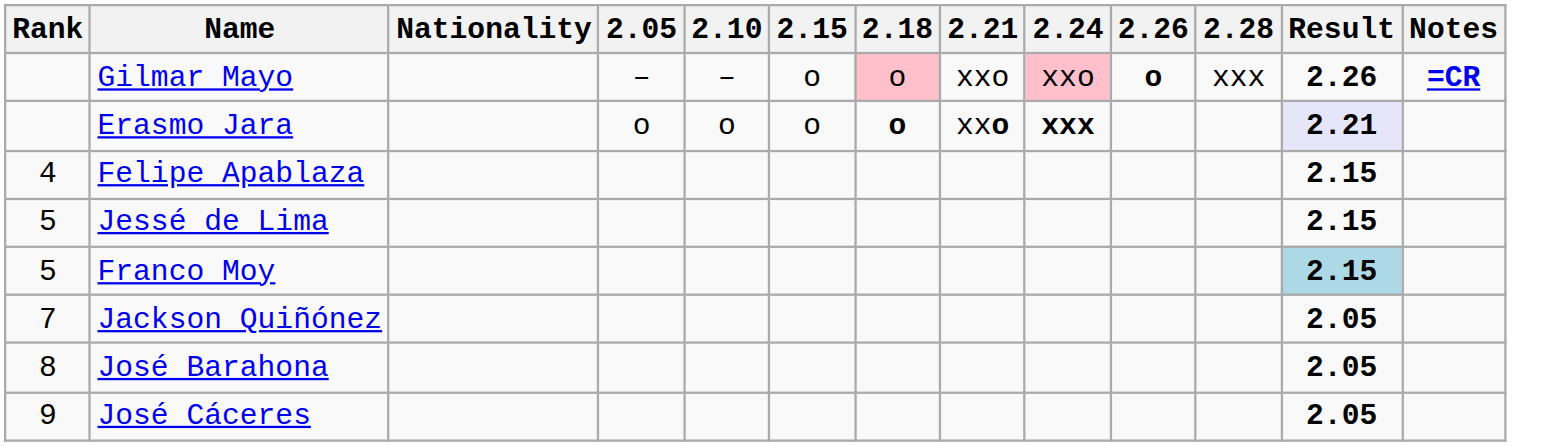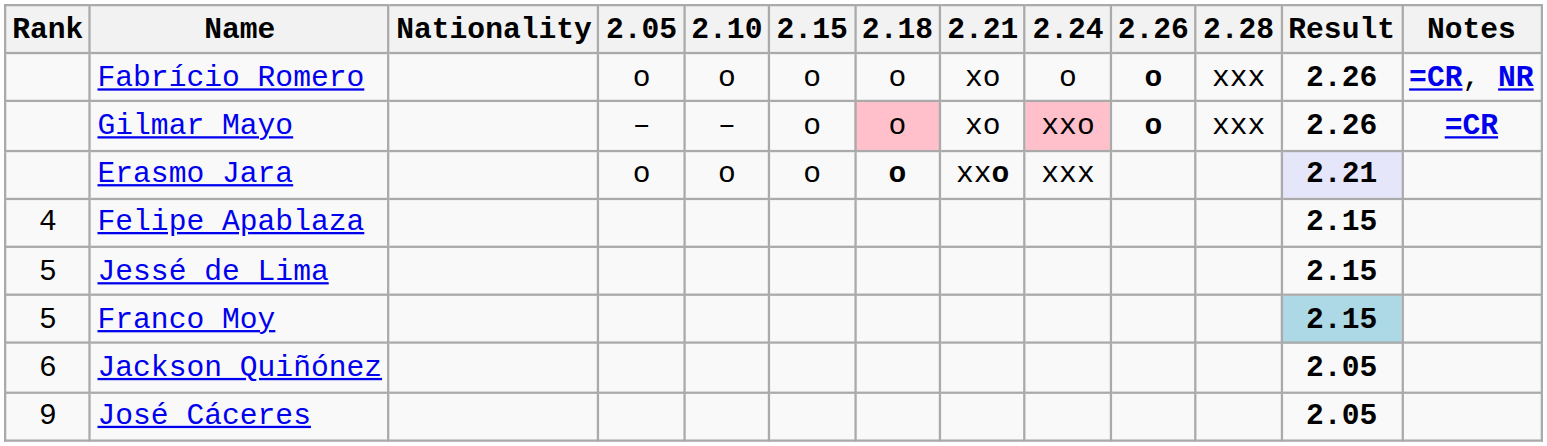 <table class="wikitable sortable" style="text-align:center">
 <tr>
 <th>Rank</th>
 <th>Name</th>
 <th>Nationality</th>
 <th>2.05</th>
 <th>2.10</th>
 <th>2.15</th>
 <th>2.18</th>
 <th>2.21</th>
 <th>2.24</th>
 <th>2.26</th>
 <th>2.28</th>
 <th>Result</th>
 <th>Notes</th>
 </tr>
 <tr>
 <td></td>
+<td align=left><a href='#'>Fabrício Romero</a></td>
+<td align=left></td>
+<td>o</td>
+<td>o</td>
+<td>o</td>
+<td>o</td>
+<td>xo</td>
+<td>o</td>
+<td><strong>o</strong></td>
+<td>xxx</td>
+<td><strong>2.26</strong></td>
+<td><strong><a href='#'>=CR</a></strong>, <strong><a href='#'>NR</a></strong></td>
+</tr>
+<tr>
+<td></td>
 <td align=left><a href='#'>Gilmar Mayo</a></td>
 <td align=left></td>
 <td>–</td>
 <td>–</td>
 <td>o</td>
 <td style="background: pink;">o</td>
-<td>xxo</td>
+<td>xo</td>
 <td style="background: pink;">xxo</td>
 <td><strong>o</strong></td>
 <td>xxx</td>
 <td><strong>2.26</strong></td>
 <td><strong><a href='#'>=CR</a></strong></td>
 </tr>
 <tr>
 <td></td>
 <td align=left><a href='#'>Erasmo Jara</a></td>
 <td align=left></td>
 <td>o</td>
 <td>o</td>
 <td>o</td>
 <td><strong>o</strong></td>
 <td>xx<strong>o</strong></td>
-<td><strong>xxx</strong></td>
+<td>xxx</td>
 <td></td>
 <td></td>
 <td style="background: lavender;"><strong>2.21</strong></td>
 <td></td>
 </tr>
 <tr>
 <td>4</td>
 <td align=left><a href='#'>Felipe Apablaza</a></td>
 <td align=left></td>
 <td></td>
 <td></td>
 <td></td>
 <td></td>
 <td></td>
 <td></td>
 <td></td>
 <td></td>
 <td><strong>2.15</strong></td>
 <td></td>
 </tr>
 <tr>
 <td>5</td>
 <td align=left><a href='#'>Jessé de Lima</a></td>
 <td align=left></td>
 <td></td>
 <td></td>
 <td></td>
 <td></td>
 <td></td>
 <td></td>
 <td></td>
 <td></td>
 <td><strong>2.15</strong></td>
 <td></td>
 </tr>
 <tr>
 <td>5</td>
 <td align=left><a href='#'>Franco Moy</a></td>
 <td align=left></td>
 <td></td>
 <td></td>
 <td></td>
 <td></td>
 <td></td>
 <td></td>
 <td></td>
 <td></td>
 <td style="background: lightblue;"><strong>2.15</strong></td>
 <td></td>
 </tr>
 <tr>
-<td>7</td>
+<td>6</td>
 <td align=left><a href='#'>Jackson Quiñónez</a></td>
-<td align=left></td>
-<td></td>
-<td></td>
-<td></td>
-<td></td>
-<td></td>
-<td></td>
-<td></td>
-<td></td>
-<td><strong>2.05</strong></td>
-<td></td>
-</tr>
-<tr>
-<td>8</td>
-<td align=left><a href='#'>José Barahona</a></td>
 <td align=left></td>
 <td></td>
 <td></td>
 <td></td>
 <td></td>
 <td></td>
 <td></td>
 <td></td>
 <td></td>
 <td><strong>2.05</strong></td>
 <td></td>
 </tr>
 <tr>
 <td>9</td>
 <td align=left><a href='#'>José Cáceres</a></td>
 <td align=left></td>
 <td></td>
 <td></td>
 <td></td>
 <td></td>
 <td></td>
 <td></td>
 <td></td>
 <td></td>
 <td><strong>2.05</strong></td>
 <td></td>
 </tr>
 </table>
